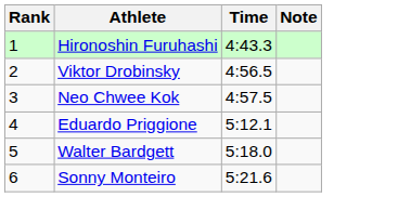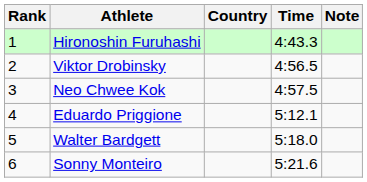 <table class="wikitable sortable">
 <tr>
 <th>Rank</th>
 <th>Athlete</th>
+<th>Country</th>
 <th>Time</th>
 <th>Note</th>
 </tr>
 <tr bgcolor=#CCFFCC>
 <td>1</td>
 <td><a href='#'>Hironoshin Furuhashi</a></td>
+<td></td>
 <td>4:43.3</td>
 <td></td>
 </tr>
 <tr>
 <td>2</td>
 <td><a href='#'>Viktor Drobinsky</a></td>
+<td></td>
 <td>4:56.5</td>
 <td></td>
 </tr>
 <tr>
 <td>3</td>
 <td><a href='#'>Neo Chwee Kok</a></td>
+<td></td>
 <td>4:57.5</td>
 <td></td>
 </tr>
 <tr>
 <td>4</td>
 <td><a href='#'>Eduardo Priggione</a></td>
+<td></td>
 <td>5:12.1</td>
 <td></td>
 </tr>
 <tr>
 <td>5</td>
 <td><a href='#'>Walter Bardgett</a></td>
+<td></td>
 <td>5:18.0</td>
 <td></td>
 </tr>
 <tr>
 <td>6</td>
 <td><a href='#'>Sonny Monteiro</a></td>
+<td></td>
 <td>5:21.6</td>
 <td></td>
 </tr>
 </table>
